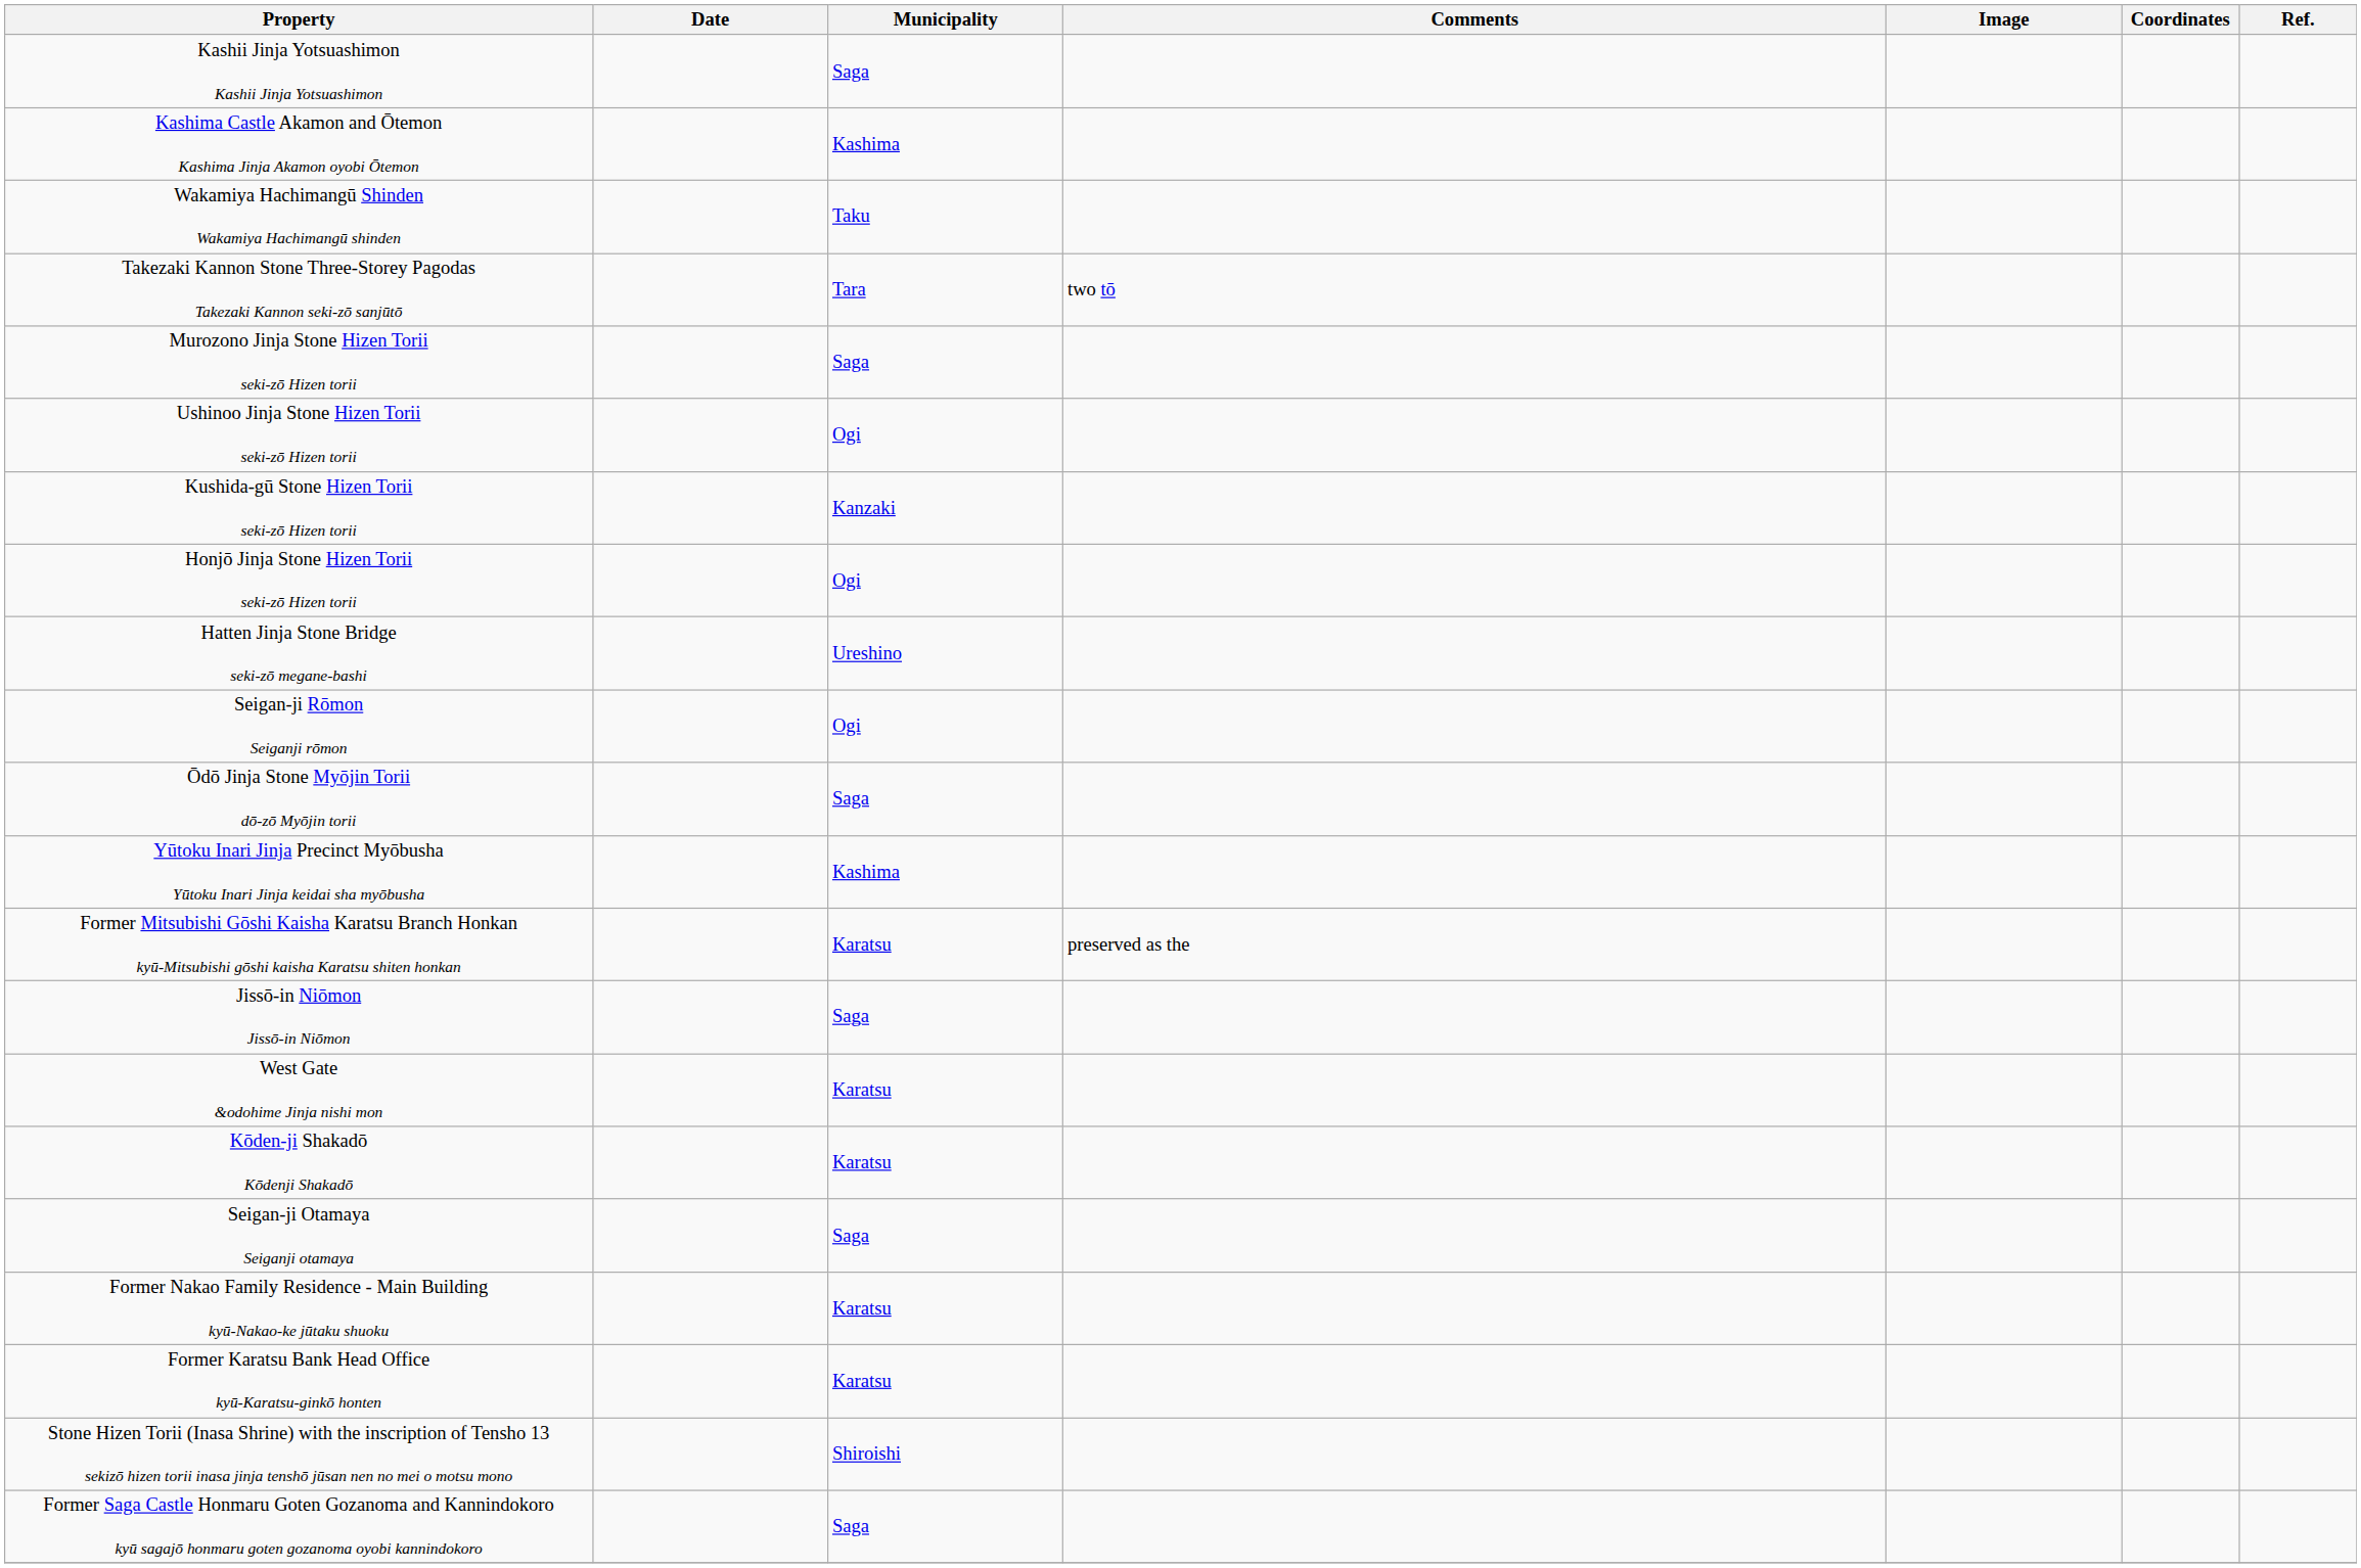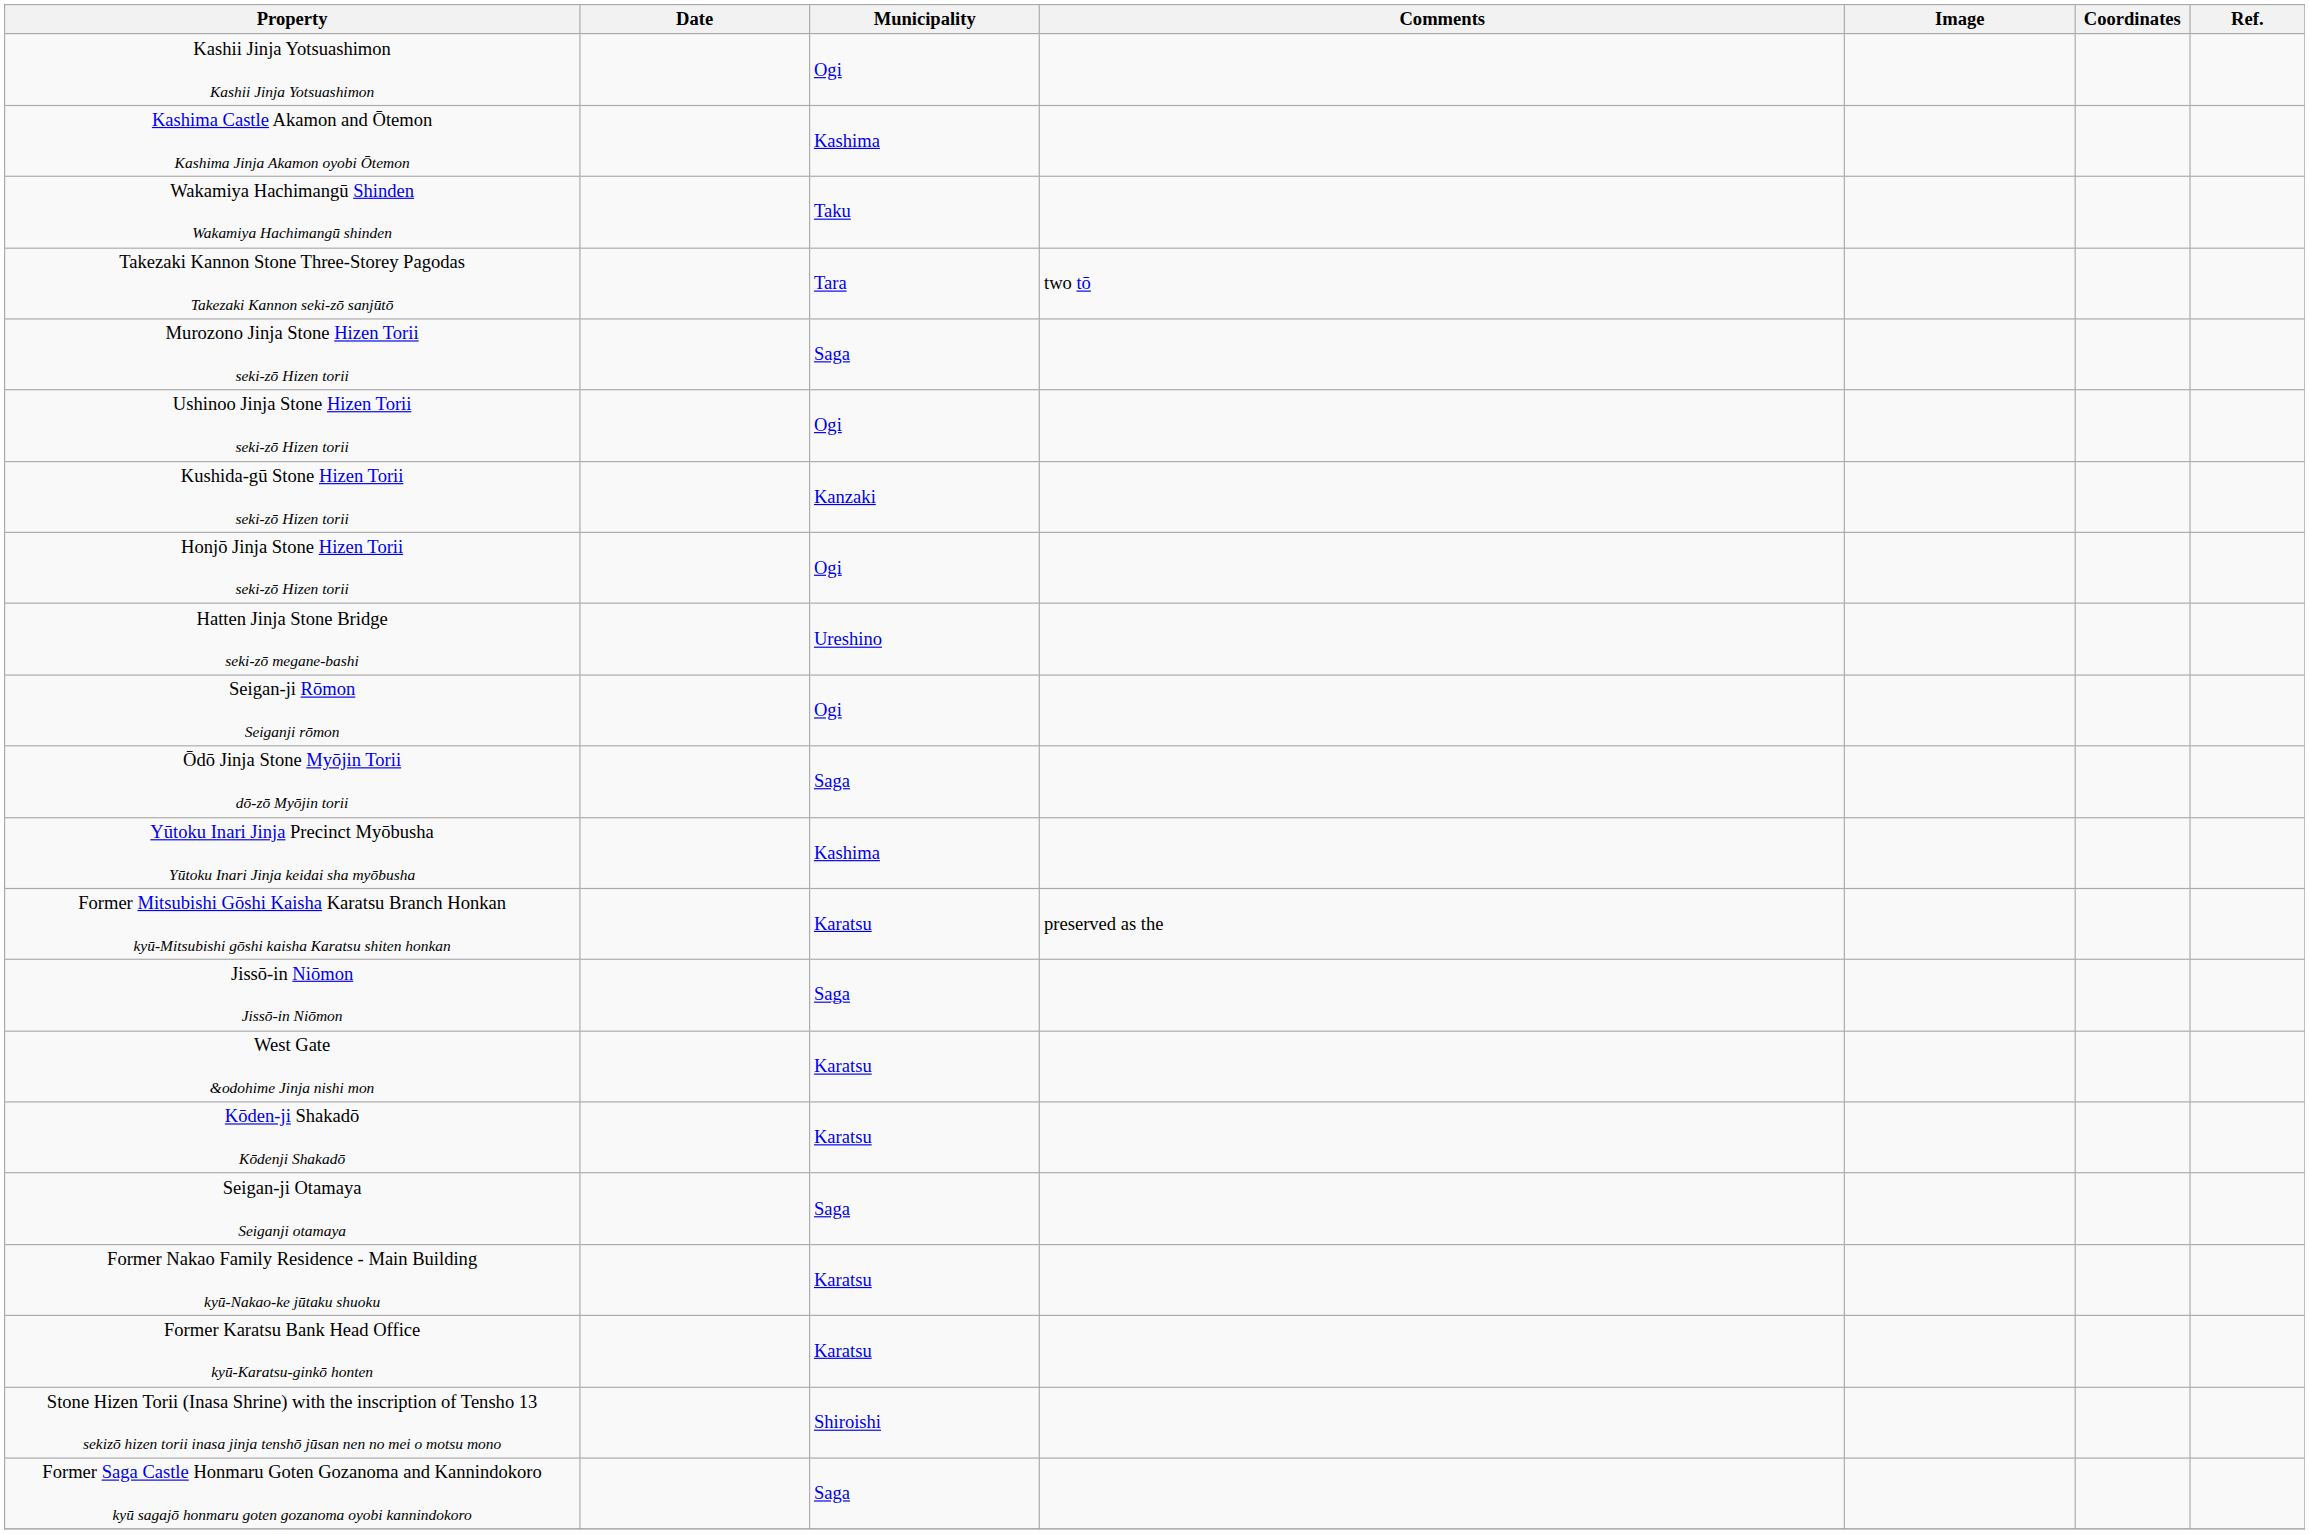 <table class="wikitable sortable"  style="width:100%;">
 <tr>
 <th width="25%" align="left">Property</th>
 <th width="10%" align="left" data-sort-type="number">Date</th>
 <th width="10%" align="left">Municipality</th>
 <th width="35%" align="left" class="unsortable">Comments</th>
 <th width="10%" align="left" class="unsortable">Image</th>
 <th width="5%" align="left" class="unsortable">Coordinates</th>
 <th width="5%" align="left" class="unsortable">Ref.</th>
 </tr>
 <tr>
 <td align="center">Kashii Jinja Yotsuashimon<br><br><small><em>Kashii Jinja Yotsuashimon</em></small></td>
 <td></td>
-<td><a href='#'>Saga</a></td>
+<td><a href='#'>Ogi</a></td>
 <td></td>
 <td></td>
 <td></td>
 <td></td>
 </tr>
 <tr>
 <td align="center"><a href='#'>Kashima Castle</a> Akamon and Ōtemon<br><br><small><em>Kashima Jinja Akamon oyobi Ōtemon</em></small></td>
 <td></td>
 <td><a href='#'>Kashima</a></td>
 <td></td>
 <td></td>
 <td></td>
 <td></td>
 </tr>
 <tr>
 <td align="center">Wakamiya Hachimangū <a href='#'>Shinden</a><br><br><small><em>Wakamiya Hachimangū shinden</em></small></td>
 <td></td>
 <td><a href='#'>Taku</a></td>
 <td></td>
 <td></td>
 <td></td>
 <td></td>
 </tr>
 <tr>
 <td align="center">Takezaki Kannon Stone Three-Storey Pagodas<br><br><small><em>Takezaki Kannon seki-zō sanjūtō</em></small></td>
 <td></td>
 <td><a href='#'>Tara</a></td>
 <td>two <a href='#'>tō</a></td>
 <td></td>
 <td></td>
 <td></td>
 </tr>
 <tr>
 <td align="center">Murozono Jinja Stone <a href='#'>Hizen Torii</a><br><br><small><em>seki-zō Hizen torii</em></small></td>
 <td></td>
 <td><a href='#'>Saga</a></td>
 <td></td>
 <td></td>
 <td></td>
 <td></td>
 </tr>
 <tr>
 <td align="center">Ushinoo Jinja Stone <a href='#'>Hizen Torii</a><br><br><small><em>seki-zō Hizen torii</em></small></td>
 <td></td>
 <td><a href='#'>Ogi</a></td>
 <td></td>
 <td></td>
 <td></td>
 <td></td>
 </tr>
 <tr>
 <td align="center">Kushida-gū Stone <a href='#'>Hizen Torii</a><br><br><small><em>seki-zō Hizen torii</em></small></td>
 <td></td>
 <td><a href='#'>Kanzaki</a></td>
 <td></td>
 <td></td>
 <td></td>
 <td></td>
 </tr>
 <tr>
 <td align="center">Honjō Jinja Stone <a href='#'>Hizen Torii</a><br><br><small><em>seki-zō Hizen torii</em></small></td>
 <td></td>
 <td><a href='#'>Ogi</a></td>
 <td></td>
 <td></td>
 <td></td>
 <td></td>
 </tr>
 <tr>
 <td align="center">Hatten Jinja Stone Bridge<br><br><small><em>seki-zō megane-bashi</em></small></td>
 <td></td>
 <td><a href='#'>Ureshino</a></td>
 <td></td>
 <td></td>
 <td></td>
 <td></td>
 </tr>
 <tr>
 <td align="center">Seigan-ji <a href='#'>Rōmon</a><br><br><small><em>Seiganji rōmon</em></small></td>
 <td></td>
 <td><a href='#'>Ogi</a></td>
 <td></td>
 <td></td>
 <td></td>
 <td></td>
 </tr>
 <tr>
 <td align="center">Ōdō Jinja Stone <a href='#'>Myōjin Torii</a><br><br><small><em>dō-zō Myōjin torii</em></small></td>
 <td></td>
 <td><a href='#'>Saga</a></td>
 <td></td>
 <td></td>
 <td></td>
 <td></td>
 </tr>
 <tr>
 <td align="center"><a href='#'>Yūtoku Inari Jinja</a> Precinct Myōbusha<br><br><small><em>Yūtoku Inari Jinja keidai sha myōbusha</em></small></td>
 <td></td>
 <td><a href='#'>Kashima</a></td>
 <td></td>
 <td></td>
 <td></td>
 <td></td>
 </tr>
 <tr>
 <td align="center">Former <a href='#'>Mitsubishi Gōshi Kaisha</a> Karatsu Branch Honkan<br><br><small><em>kyū-Mitsubishi gōshi kaisha Karatsu shiten honkan</em></small></td>
 <td></td>
 <td><a href='#'>Karatsu</a></td>
 <td>preserved as the </td>
 <td></td>
 <td></td>
 <td></td>
 </tr>
 <tr>
 <td align="center">Jissō-in <a href='#'>Niōmon</a><br><br><small><em>Jissō-in Niōmon</em></small></td>
 <td></td>
 <td><a href='#'>Saga</a></td>
 <td></td>
 <td></td>
 <td></td>
 <td></td>
 </tr>
 <tr>
 <td align="center"> West Gate<br><br><small><em>&odohime Jinja nishi mon</em></small></td>
 <td></td>
 <td><a href='#'>Karatsu</a></td>
 <td></td>
 <td></td>
 <td></td>
 <td></td>
 </tr>
 <tr>
 <td align="center"><a href='#'>Kōden-ji</a> Shakadō<br><br><small><em>Kōdenji Shakadō</em></small></td>
 <td></td>
 <td><a href='#'>Karatsu</a></td>
 <td></td>
 <td></td>
 <td></td>
 <td></td>
 </tr>
 <tr>
 <td align="center">Seigan-ji Otamaya<br><br><small><em>Seiganji otamaya</em></small></td>
 <td></td>
 <td><a href='#'>Saga</a></td>
 <td></td>
 <td></td>
 <td></td>
 <td></td>
 </tr>
 <tr>
 <td align="center">Former Nakao Family Residence - Main Building<br><br><small><em>kyū-Nakao-ke jūtaku shuoku</em></small></td>
 <td></td>
 <td><a href='#'>Karatsu</a></td>
 <td></td>
 <td></td>
 <td></td>
 <td></td>
 </tr>
 <tr>
 <td align="center">Former Karatsu Bank Head Office<br><br><small><em>kyū-Karatsu-ginkō honten</em></small></td>
 <td></td>
 <td><a href='#'>Karatsu</a></td>
 <td></td>
 <td></td>
 <td></td>
 <td></td>
 </tr>
 <tr>
 <td align="center">Stone Hizen Torii (Inasa Shrine) with the inscription of Tensho 13<br><br><small><em>sekizō hizen torii inasa jinja tenshō jūsan nen no mei o motsu mono</em></small></td>
 <td></td>
 <td><a href='#'>Shiroishi</a></td>
 <td></td>
 <td></td>
 <td></td>
 <td></td>
 </tr>
 <tr>
 <td align="center">Former <a href='#'>Saga Castle</a> Honmaru Goten Gozanoma and Kannindokoro<br><br><small><em>kyū sagajō honmaru goten gozanoma oyobi kannindokoro</em></small></td>
 <td></td>
 <td><a href='#'>Saga</a></td>
 <td></td>
 <td></td>
 <td></td>
 <td></td>
 </tr>
 <tr>
 </tr>
 </table>
